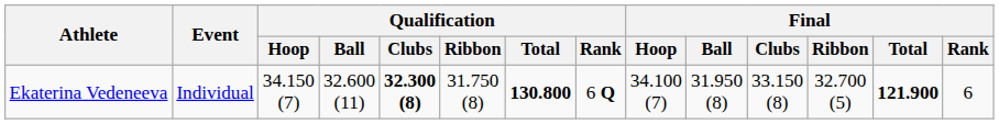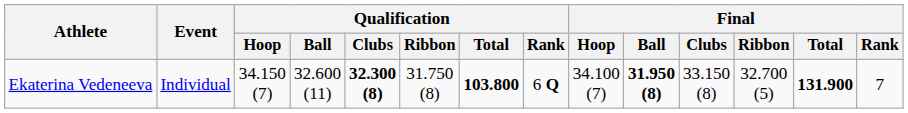 <table class=wikitable style="font-size:90%">
 <tr>
 <th rowspan=2>Athlete</th>
 <th rowspan=2>Event</th>
 <th colspan=6>Qualification</th>
 <th colspan=6>Final</th>
 </tr>
 <tr style="font-size:95%">
 <th>Hoop</th>
 <th>Ball</th>
 <th>Clubs</th>
 <th>Ribbon</th>
 <th>Total</th>
 <th>Rank</th>
 <th>Hoop</th>
 <th>Ball</th>
 <th>Clubs</th>
 <th>Ribbon</th>
 <th>Total</th>
 <th>Rank</th>
 </tr>
 <tr align=center>
 <td align=left><a href='#'>Ekaterina Vedeneeva</a></td>
 <td align=left><a href='#'>Individual</a></td>
 <td>34.150<br>(7)</td>
 <td>32.600<br>(11)</td>
 <td><strong>32.300<br>(8)</strong></td>
 <td>31.750<br>(8)</td>
-<td><strong>130.800</strong></td>
+<td><strong>103.800</strong></td>
 <td>6 <strong>Q</strong></td>
 <td>34.100<br>(7)</td>
-<td>31.950<br>(8)</td>
+<td><strong>31.950<br>(8)</strong></td>
 <td>33.150<br>(8)</td>
 <td>32.700<br>(5)</td>
-<td><strong>121.900</strong></td>
-<td>6</td>
+<td><strong>131.900</strong></td>
+<td>7</td>
 </tr>
 </table>
